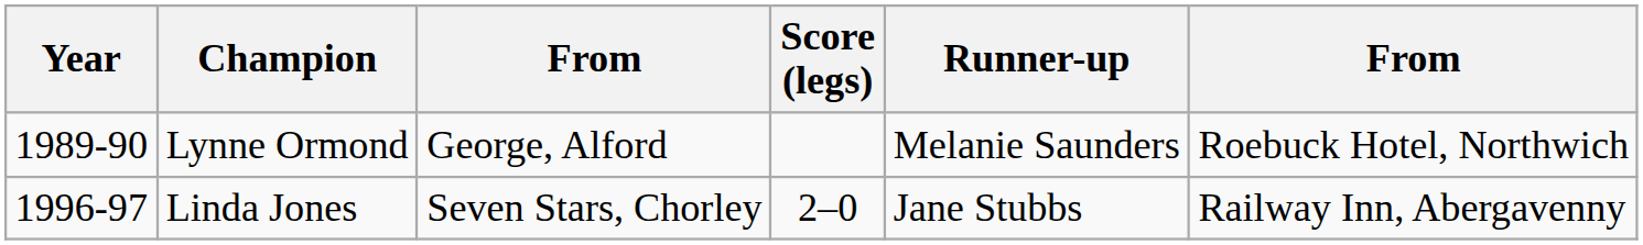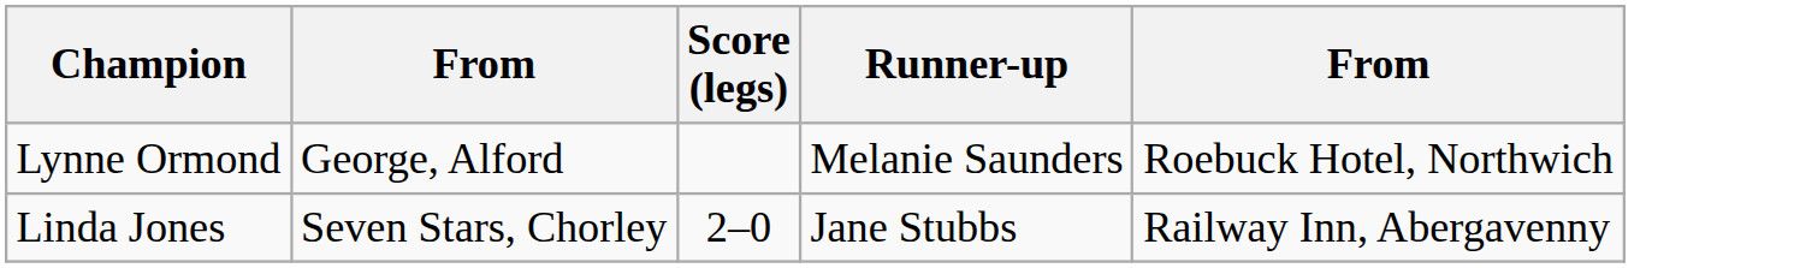 <table class="wikitable">
 <tr>
-<th>Year</th>
 <th>Champion</th>
 <th>From</th>
 <th>Score<br>(legs)</th>
 <th>Runner-up</th>
 <th>From</th>
 </tr>
 <tr>
-<td>1989-90</td>
 <td> Lynne Ormond</td>
 <td>George, Alford</td>
 <td style="text-align: center;"></td>
 <td> Melanie Saunders</td>
 <td>Roebuck Hotel, Northwich</td>
 </tr>
 <tr>
-<td>1996-97</td>
 <td> Linda Jones</td>
 <td>Seven Stars, Chorley</td>
 <td style="text-align: center;">2–0</td>
 <td> Jane Stubbs</td>
 <td>Railway Inn, Abergavenny</td>
 </tr>
 </table>
